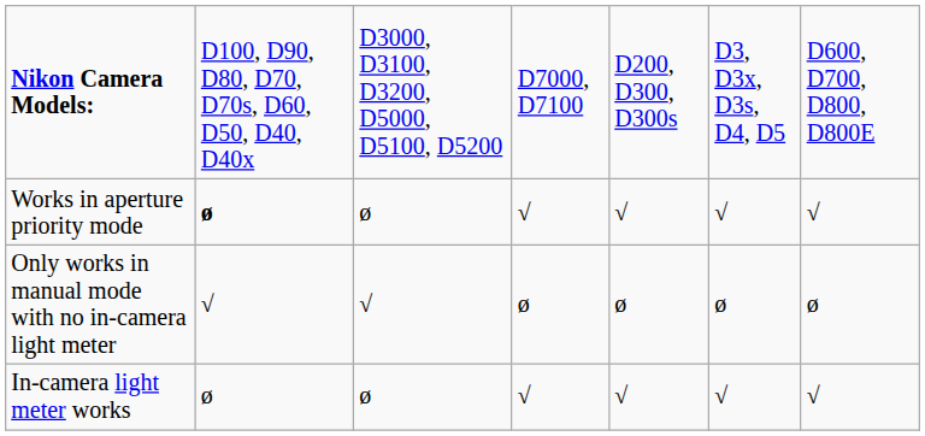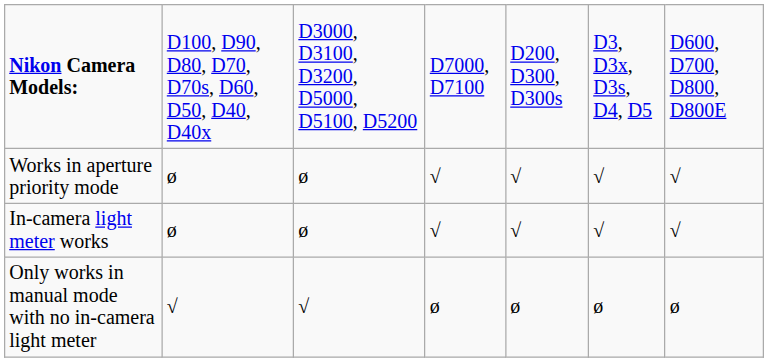 <table class="wikitable">
 <tr>
 <td><strong><a href='#'>Nikon</a> Camera Models:</strong></td>
 <td><br><a href='#'>D100</a>, <a href='#'>D90</a>, <a href='#'>D80</a>, <a href='#'>D70</a>, <a href='#'>D70s</a>, <a href='#'>D60</a>, <a href='#'>D50</a>, <a href='#'>D40</a>, <a href='#'>D40x</a></td>
 <td><a href='#'>D3000</a>, <a href='#'>D3100</a>, <a href='#'>D3200</a>, <a href='#'>D5000</a>, <a href='#'>D5100</a>, <a href='#'>D5200</a></td>
 <td><a href='#'>D7000</a>, <a href='#'>D7100</a></td>
 <td><a href='#'>D200</a>, <a href='#'>D300</a>, <a href='#'>D300s</a></td>
 <td><a href='#'>D3</a>, <a href='#'>D3x</a>, <a href='#'>D3s</a>, <a href='#'>D4</a>, <a href='#'>D5</a></td>
 <td><a href='#'>D600</a>, <a href='#'>D700</a>, <a href='#'>D800</a>, <a href='#'>D800E</a></td>
 </tr>
 <tr>
 <td>Works in aperture priority mode</td>
-<td><strong>ø</strong></td>
+<td>ø</td>
+<td>ø</td>
+<td>√</td>
+<td>√</td>
+<td>√</td>
+<td>√</td>
+</tr>
+<tr>
+<td>In-camera <a href='#'>light meter</a> works</td>
+<td>ø</td>
 <td>ø</td>
 <td>√</td>
 <td>√</td>
 <td>√</td>
 <td>√</td>
 </tr>
 <tr>
 <td>Only works in manual mode with no in-camera light meter</td>
 <td>√</td>
 <td>√</td>
 <td>ø</td>
 <td>ø</td>
 <td>ø</td>
 <td>ø</td>
 </tr>
-<tr>
-<td>In-camera <a href='#'>light meter</a> works</td>
-<td>ø</td>
-<td>ø</td>
-<td>√</td>
-<td>√</td>
-<td>√</td>
-<td>√</td>
-</tr>
 </table>
